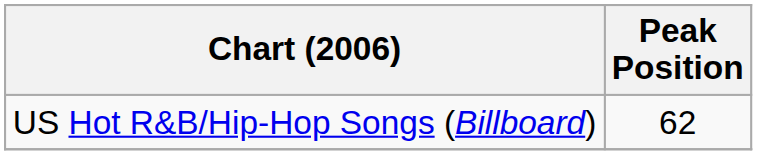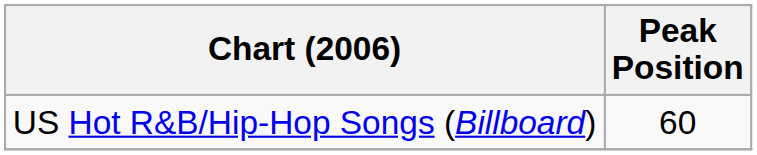 <table class="wikitable">
 <tr>
 <th>Chart (2006)</th>
 <th>Peak<br>Position</th>
 </tr>
 <tr>
 <td align="left">US <a href='#'>Hot R&B/Hip-Hop Songs</a> (<a href='#'><em>Billboard</em></a>)</td>
-<td align="center">62</td>
+<td align="center">60</td>
 </tr>
 <tr>
 </tr>
 </table>
